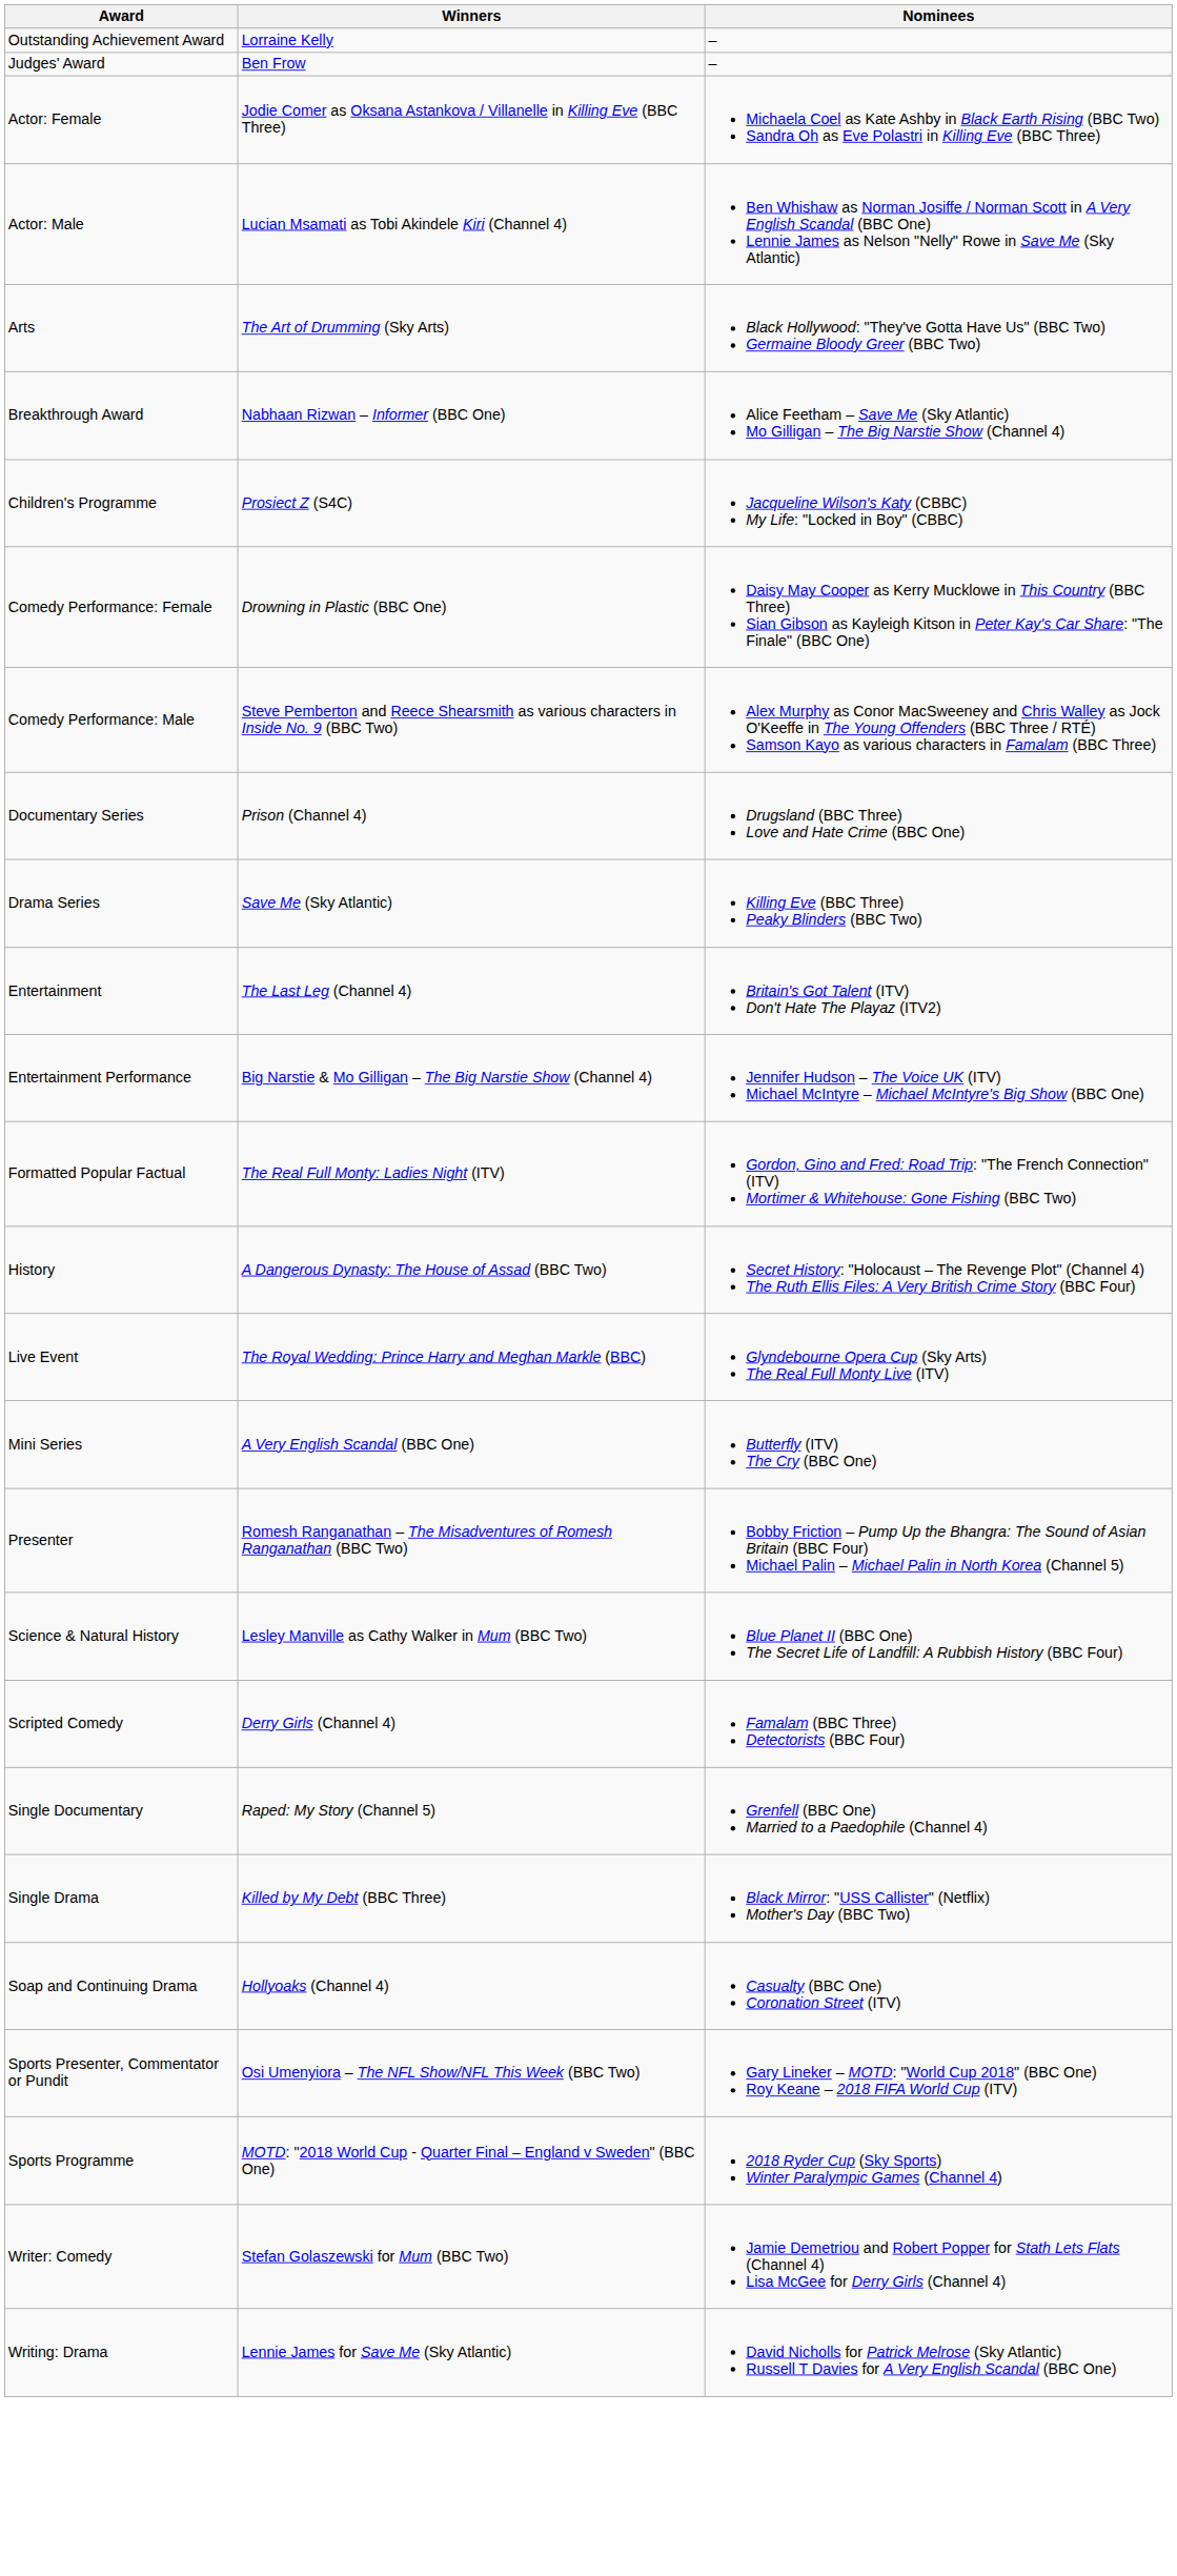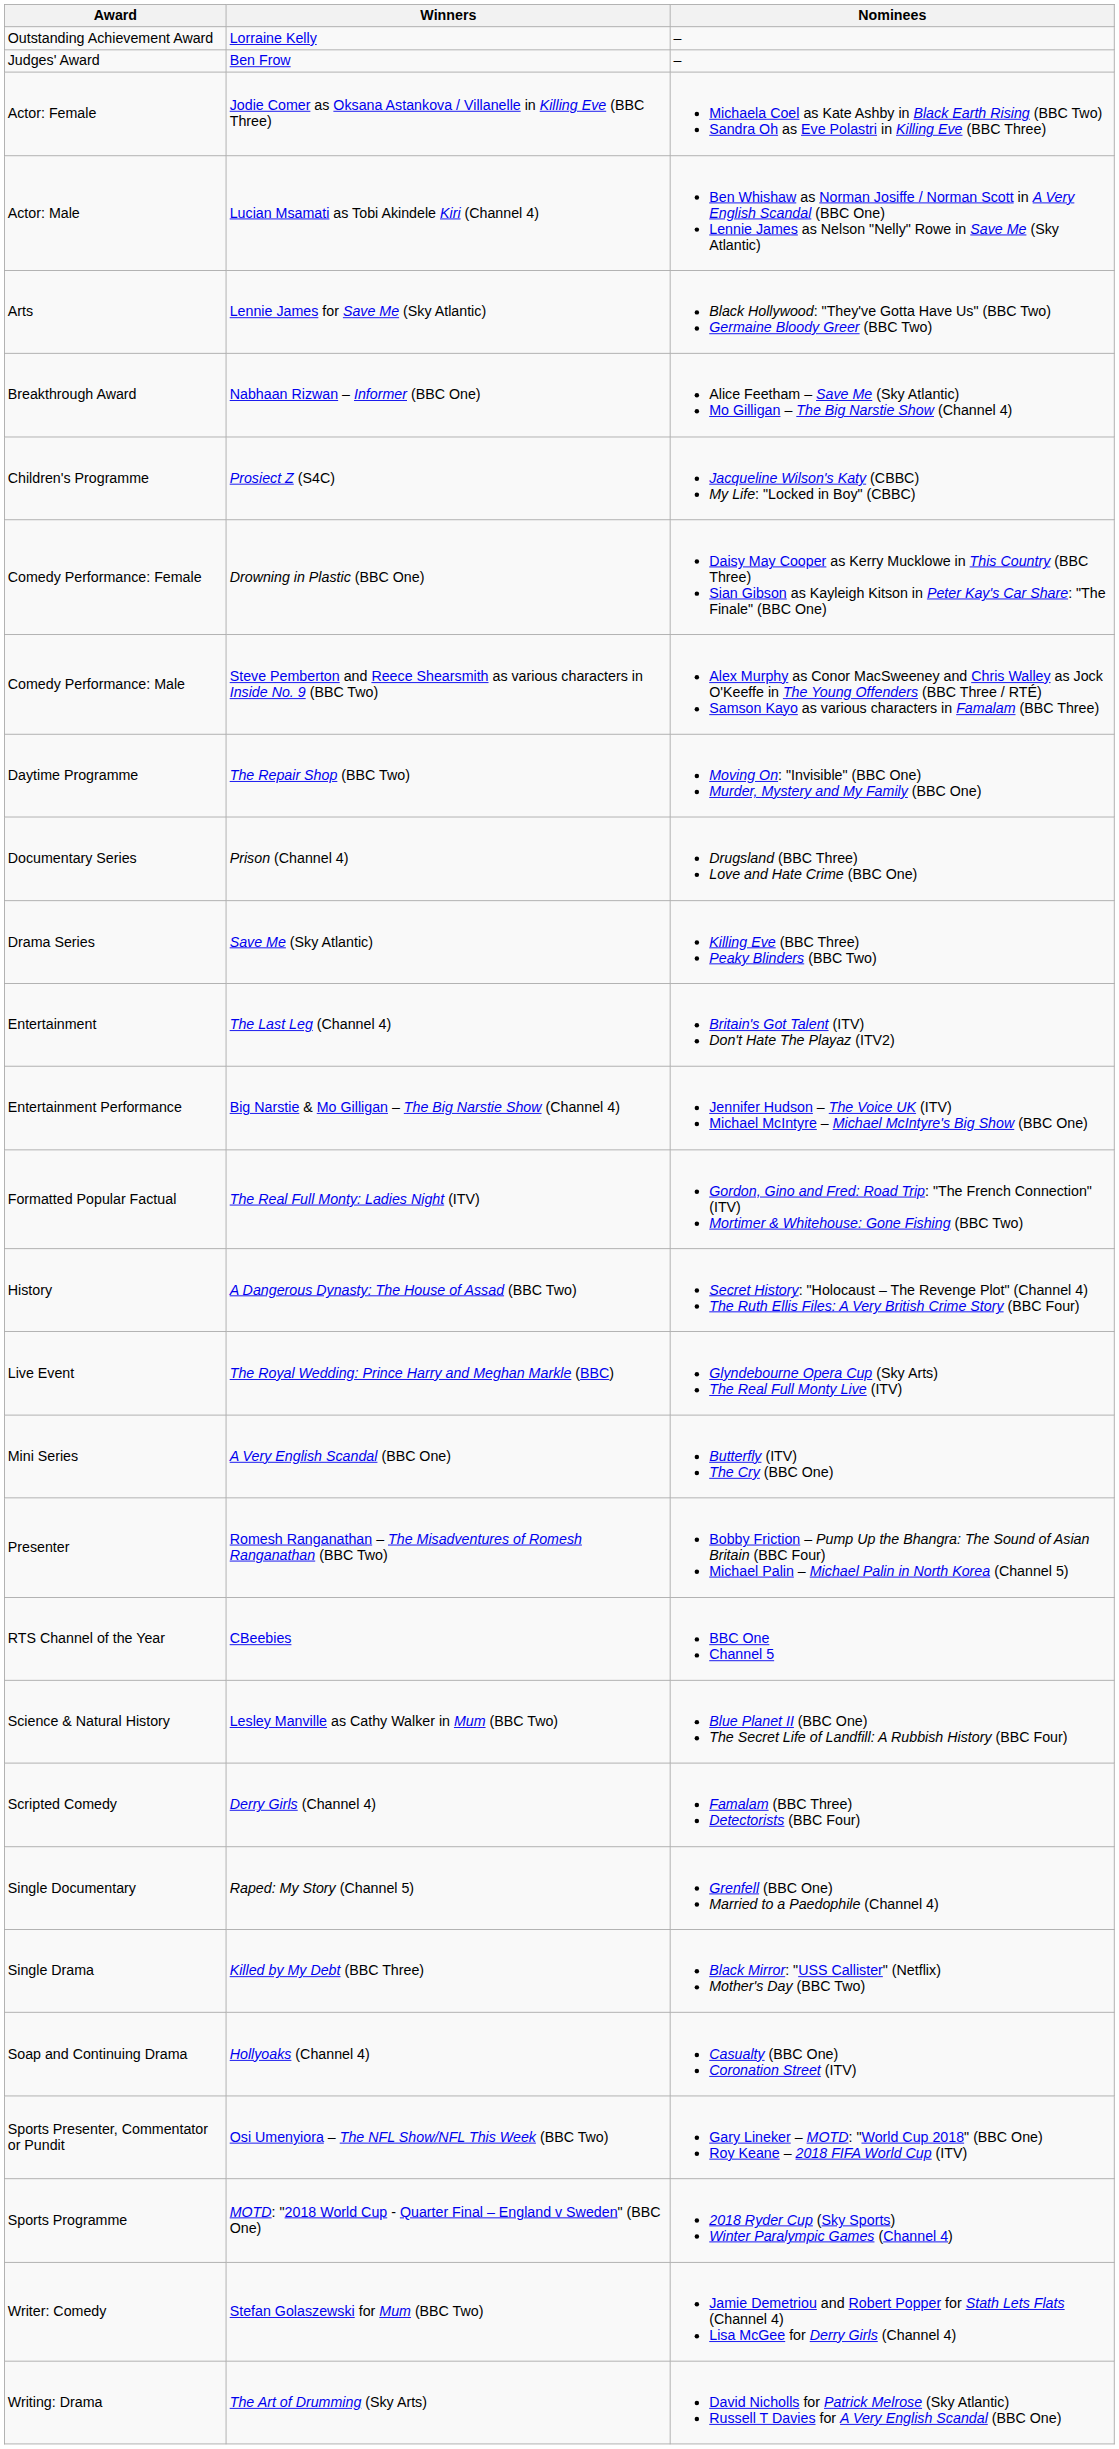 <table class="wikitable">
 <tr>
 <th width="20%">Award</th>
 <th width="40%">Winners</th>
 <th width="40%">Nominees</th>
 </tr>
 <tr>
 <td>Outstanding Achievement Award</td>
 <td><a href='#'>Lorraine Kelly</a></td>
 <td>–</td>
 </tr>
 <tr>
 <td>Judges' Award</td>
 <td><a href='#'>Ben Frow</a></td>
 <td>–</td>
 </tr>
 <tr>
 <td>Actor: Female</td>
 <td><a href='#'>Jodie Comer</a> as <a href='#'>Oksana Astankova / Villanelle</a> in <em><a href='#'>Killing Eve</a></em> (BBC Three)</td>
 <td><br><ul><li><a href='#'>Michaela Coel</a> as Kate Ashby in <em><a href='#'>Black Earth Rising</a></em> (BBC Two)</li><li><a href='#'>Sandra Oh</a> as <a href='#'>Eve Polastri</a> in <em><a href='#'>Killing Eve</a></em> (BBC Three)</li></ul></td>
 </tr>
 <tr>
 <td>Actor: Male</td>
 <td><a href='#'>Lucian Msamati</a> as Tobi Akindele <em><a href='#'>Kiri</a></em> (Channel 4)</td>
 <td><br><ul><li><a href='#'>Ben Whishaw</a> as <a href='#'>Norman Josiffe / Norman Scott</a> in <em><a href='#'>A Very English Scandal</a></em> (BBC One)</li><li><a href='#'>Lennie James</a> as Nelson "Nelly" Rowe in <em><a href='#'>Save Me</a></em> (Sky Atlantic)</li></ul></td>
 </tr>
 <tr>
 <td>Arts</td>
-<td><em><a href='#'>The Art of Drumming</a></em> (Sky Arts)</td>
+<td><a href='#'>Lennie James</a> for <em><a href='#'>Save Me</a></em> (Sky Atlantic)</td>
 <td><br><ul><li><em>Black Hollywood</em>: "They've Gotta Have Us" (BBC Two)</li><li><em><a href='#'>Germaine Bloody Greer</a></em> (BBC Two)</li></ul></td>
 </tr>
 <tr>
 <td>Breakthrough Award</td>
 <td><a href='#'>Nabhaan Rizwan</a> – <em><a href='#'>Informer</a></em> (BBC One)</td>
 <td><br><ul><li>Alice Feetham – <em><a href='#'>Save Me</a></em> (Sky Atlantic)</li><li><a href='#'>Mo Gilligan</a> – <em><a href='#'>The Big Narstie Show</a></em> (Channel 4)</li></ul></td>
 </tr>
 <tr>
 <td>Children's Programme</td>
 <td><em><a href='#'>Prosiect Z</a></em> (S4C)</td>
 <td><br><ul><li><em><a href='#'>Jacqueline Wilson's Katy</a></em> (CBBC)</li><li><em>My Life</em>: "Locked in Boy" (CBBC)</li></ul></td>
 </tr>
 <tr>
 <td>Comedy Performance: Female</td>
 <td><em>Drowning in Plastic</em> (BBC One)</td>
 <td><br><ul><li><a href='#'>Daisy May Cooper</a> as Kerry Mucklowe in <em><a href='#'>This Country</a></em> (BBC Three)</li><li><a href='#'>Sian Gibson</a> as Kayleigh Kitson in <em><a href='#'>Peter Kay's Car Share</a></em>: "The Finale" (BBC One)</li></ul></td>
 </tr>
 <tr>
 <td>Comedy Performance: Male</td>
 <td><a href='#'>Steve Pemberton</a> and <a href='#'>Reece Shearsmith</a> as various characters in <em><a href='#'>Inside No. 9</a></em> (BBC Two)</td>
 <td><br><ul><li><a href='#'>Alex Murphy</a> as Conor MacSweeney and <a href='#'>Chris Walley</a> as Jock O'Keeffe in <em><a href='#'>The Young Offenders</a></em> (BBC Three / RTÉ)</li><li><a href='#'>Samson Kayo</a> as various characters in <em><a href='#'>Famalam</a></em> (BBC Three)</li></ul></td>
+</tr>
+<tr>
+<td>Daytime Programme</td>
+<td><em><a href='#'>The Repair Shop</a></em> (BBC Two)</td>
+<td><br><ul><li><em><a href='#'>Moving On</a></em>: "Invisible" (BBC One)</li><li><em><a href='#'>Murder, Mystery and My Family</a></em> (BBC One)</li></ul></td>
 </tr>
 <tr>
 <td>Documentary Series</td>
 <td><em>Prison</em> (Channel 4)</td>
 <td><br><ul><li><em>Drugsland</em> (BBC Three)</li><li><em>Love and Hate Crime</em> (BBC One)</li></ul></td>
 </tr>
 <tr>
 <td>Drama Series</td>
 <td><em><a href='#'>Save Me</a></em> (Sky Atlantic)</td>
 <td><br><ul><li><em><a href='#'>Killing Eve</a></em> (BBC Three)</li><li><em><a href='#'>Peaky Blinders</a></em> (BBC Two)</li></ul></td>
 </tr>
 <tr>
 <td>Entertainment</td>
 <td><em><a href='#'>The Last Leg</a></em> (Channel 4)</td>
 <td><br><ul><li><em><a href='#'>Britain's Got Talent</a></em> (ITV)</li><li><em>Don't Hate The Playaz</em> (ITV2)</li></ul></td>
 </tr>
 <tr>
 <td>Entertainment Performance</td>
 <td><a href='#'>Big Narstie</a> & <a href='#'>Mo Gilligan</a> – <em><a href='#'>The Big Narstie Show</a></em> (Channel 4)</td>
 <td><br><ul><li><a href='#'>Jennifer Hudson</a> – <em><a href='#'>The Voice UK</a></em> (ITV)</li><li><a href='#'>Michael McIntyre</a> – <em><a href='#'>Michael McIntyre's Big Show</a></em> (BBC One)</li></ul></td>
 </tr>
 <tr>
 <td>Formatted Popular Factual</td>
 <td><em><a href='#'>The Real Full Monty: Ladies Night</a></em> (ITV)</td>
 <td><br><ul><li><em><a href='#'>Gordon, Gino and Fred: Road Trip</a></em>: "The French Connection" (ITV)</li><li><em><a href='#'>Mortimer & Whitehouse: Gone Fishing</a></em> (BBC Two)</li></ul></td>
 </tr>
 <tr>
 <td>History</td>
 <td><em><a href='#'>A Dangerous Dynasty: The House of Assad</a></em> (BBC Two)</td>
 <td><br><ul><li><em><a href='#'>Secret History</a></em>: "Holocaust – The Revenge Plot" (Channel 4)</li><li><em><a href='#'>The Ruth Ellis Files: A Very British Crime Story</a></em> (BBC Four)</li></ul></td>
 </tr>
 <tr>
 <td>Live Event</td>
 <td><em><a href='#'>The Royal Wedding: Prince Harry and Meghan Markle</a></em> (<a href='#'>BBC</a>)</td>
 <td><br><ul><li><em><a href='#'>Glyndebourne Opera Cup</a></em> (Sky Arts)</li><li><em><a href='#'>The Real Full Monty Live</a></em> (ITV)</li></ul></td>
 </tr>
 <tr>
 <td>Mini Series</td>
 <td><em><a href='#'>A Very English Scandal</a></em> (BBC One)</td>
 <td><br><ul><li><em><a href='#'>Butterfly</a></em> (ITV)</li><li><em><a href='#'>The Cry</a></em> (BBC One)</li></ul></td>
 </tr>
 <tr>
 <td>Presenter</td>
 <td><a href='#'>Romesh Ranganathan</a> – <em><a href='#'>The Misadventures of Romesh Ranganathan</a></em> (BBC Two)</td>
 <td><br><ul><li><a href='#'>Bobby Friction</a> – <em>Pump Up the Bhangra: The Sound of Asian Britain</em> (BBC Four)</li><li><a href='#'>Michael Palin</a> – <em><a href='#'>Michael Palin in North Korea</a></em> (Channel 5)</li></ul></td>
 </tr>
 <tr>
+<td>RTS Channel of the Year</td>
+<td><a href='#'>CBeebies</a></td>
+<td><br><ul><li><a href='#'>BBC One</a></li><li><a href='#'>Channel 5</a></li></ul></td>
+</tr>
+<tr>
 <td>Science & Natural History</td>
 <td><a href='#'>Lesley Manville</a> as Cathy Walker in <em><a href='#'>Mum</a></em> (BBC Two)</td>
 <td><br><ul><li><em><a href='#'>Blue Planet II</a></em> (BBC One)</li><li><em>The Secret Life of Landfill: A Rubbish History</em> (BBC Four)</li></ul></td>
 </tr>
 <tr>
 <td>Scripted Comedy</td>
 <td><em><a href='#'>Derry Girls</a></em> (Channel 4)</td>
 <td><br><ul><li><em><a href='#'>Famalam</a></em> (BBC Three)</li><li><em><a href='#'>Detectorists</a></em> (BBC Four)</li></ul></td>
 </tr>
 <tr>
 <td>Single Documentary</td>
 <td><em>Raped: My Story</em> (Channel 5)</td>
 <td><br><ul><li><em><a href='#'>Grenfell</a></em> (BBC One)</li><li><em>Married to a Paedophile</em> (Channel 4)</li></ul></td>
 </tr>
 <tr>
 <td>Single Drama</td>
 <td><em><a href='#'>Killed by My Debt</a></em> (BBC Three)</td>
 <td><br><ul><li><em><a href='#'>Black Mirror</a></em>: "<a href='#'>USS Callister</a>" (Netflix)</li><li><em>Mother's Day</em> (BBC Two)</li></ul></td>
 </tr>
 <tr>
 <td>Soap and Continuing Drama</td>
 <td><em><a href='#'>Hollyoaks</a></em> (Channel 4)</td>
 <td><br><ul><li><em><a href='#'>Casualty</a></em> (BBC One)</li><li><em><a href='#'>Coronation Street</a></em> (ITV)</li></ul></td>
 </tr>
 <tr>
 <td>Sports Presenter, Commentator or Pundit</td>
 <td><a href='#'>Osi Umenyiora</a> – <em><a href='#'>The NFL Show/NFL This Week</a></em> (BBC Two)</td>
 <td><br><ul><li><a href='#'>Gary Lineker</a> – <em><a href='#'>MOTD</a></em>: "<a href='#'>World Cup 2018</a>" (BBC One)</li><li><a href='#'>Roy Keane</a> – <em><a href='#'>2018 FIFA World Cup</a></em> (ITV)</li></ul></td>
 </tr>
 <tr>
 <td>Sports Programme</td>
 <td><em><a href='#'>MOTD</a></em>: "<a href='#'>2018 World Cup</a> - <a href='#'>Quarter Final – England v Sweden</a>" (BBC One)</td>
 <td><br><ul><li><em><a href='#'>2018 Ryder Cup</a></em> (<a href='#'>Sky Sports</a>)</li><li><em><a href='#'>Winter Paralympic Games</a></em> (<a href='#'>Channel 4</a>)</li></ul></td>
 </tr>
 <tr>
 <td>Writer: Comedy</td>
 <td><a href='#'>Stefan Golaszewski</a> for <em><a href='#'>Mum</a></em> (BBC Two)</td>
 <td><br><ul><li><a href='#'>Jamie Demetriou</a> and <a href='#'>Robert Popper</a> for <em><a href='#'>Stath Lets Flats</a></em> (Channel 4)</li><li><a href='#'>Lisa McGee</a> for <em><a href='#'>Derry Girls</a></em> (Channel 4)</li></ul></td>
 </tr>
 <tr>
 <td>Writing: Drama</td>
-<td><a href='#'>Lennie James</a> for <em><a href='#'>Save Me</a></em> (Sky Atlantic)</td>
+<td><em><a href='#'>The Art of Drumming</a></em> (Sky Arts)</td>
 <td><br><ul><li><a href='#'>David Nicholls</a> for <em><a href='#'>Patrick Melrose</a></em> (Sky Atlantic)</li><li><a href='#'>Russell T Davies</a> for <em><a href='#'>A Very English Scandal</a></em> (BBC One)</li></ul></td>
 </tr>
 </table>
